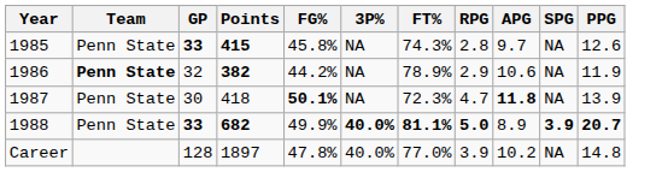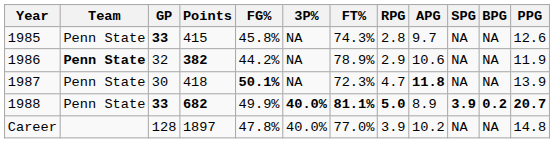 <table class="wikitable">
 <tr>
 <th>Year</th>
 <th>Team</th>
 <th>GP</th>
 <th>Points</th>
 <th>FG%</th>
 <th>3P%</th>
 <th>FT%</th>
 <th>RPG</th>
 <th>APG</th>
 <th>SPG</th>
+<th>BPG</th>
 <th>PPG</th>
 </tr>
 <tr>
 <td>1985</td>
 <td>Penn State</td>
 <td><strong>33</strong></td>
-<td><strong>415</strong></td>
+<td>415</td>
 <td>45.8%</td>
 <td>NA</td>
 <td>74.3%</td>
 <td>2.8</td>
 <td>9.7</td>
+<td>NA</td>
 <td>NA</td>
 <td>12.6</td>
 </tr>
 <tr>
 <td>1986</td>
 <td><strong>Penn State</strong></td>
 <td>32</td>
 <td><strong>382</strong></td>
 <td>44.2%</td>
 <td>NA</td>
 <td>78.9%</td>
 <td>2.9</td>
 <td>10.6</td>
 <td>NA</td>
+<td>NA</td>
 <td>11.9</td>
 </tr>
 <tr>
 <td>1987</td>
 <td>Penn State</td>
 <td>30</td>
 <td>418</td>
 <td><strong>50.1%</strong></td>
 <td>NA</td>
 <td>72.3%</td>
 <td>4.7</td>
 <td><strong>11.8</strong></td>
+<td>NA</td>
 <td>NA</td>
 <td>13.9</td>
 </tr>
 <tr>
 <td>1988</td>
 <td>Penn State</td>
 <td><strong>33</strong></td>
 <td><strong>682</strong></td>
 <td>49.9%</td>
 <td><strong>40.0%</strong></td>
 <td><strong>81.1%</strong></td>
 <td><strong>5.0</strong></td>
 <td>8.9</td>
 <td><strong>3.9</strong></td>
+<td><strong>0.2</strong></td>
 <td><strong>20.7</strong></td>
 </tr>
 <tr>
 <td>Career</td>
 <td></td>
 <td>128</td>
 <td>1897</td>
 <td>47.8%</td>
 <td>40.0%</td>
 <td>77.0%</td>
 <td>3.9</td>
 <td>10.2</td>
 <td>NA</td>
+<td>NA</td>
 <td>14.8</td>
 </tr>
 </table>
